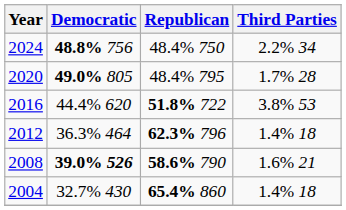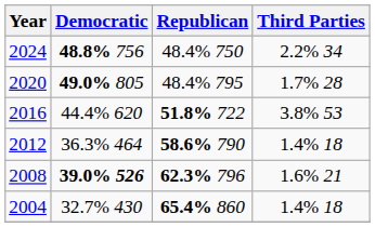 <table class="wikitable" style="float:right; margin:1em; font-size:95%;">
 <tr style="background:lightgrey;">
 <th>Year</th>
 <th><a href='#'>Democratic</a></th>
 <th><a href='#'>Republican</a></th>
 <th><a href='#'>Third Parties</a></th>
 </tr>
 <tr>
 <td align="center" ><a href='#'>2024</a></td>
 <td align="center" ><strong>48.8%</strong> <em>756</em></td>
 <td align="center" >48.4% <em>750</em></td>
 <td align="center" >2.2% <em>34</em></td>
 </tr>
 <tr>
 <td align="center" ><a href='#'>2020</a></td>
 <td align="center" ><strong>49.0%</strong> <em>805</em></td>
 <td align="center" >48.4% <em>795</em></td>
 <td align="center" >1.7% <em>28</em></td>
 </tr>
 <tr>
 <td align="center" ><a href='#'>2016</a></td>
 <td align="center" >44.4% <em>620</em></td>
 <td align="center" ><strong>51.8%</strong> <em>722</em></td>
 <td align="center" >3.8% <em>53</em></td>
 </tr>
 <tr>
 <td align="center" ><a href='#'>2012</a></td>
 <td align="center" >36.3% <em>464</em></td>
-<td align="center" ><strong>62.3%</strong> <em>796</em></td>
+<td align="center" ><strong>58.6%</strong> <em>790</em></td>
 <td align="center" >1.4% <em>18</em></td>
 </tr>
 <tr>
 <td align="center" ><a href='#'>2008</a></td>
 <td align="center" ><strong>39.0% <em>526</em></strong></td>
-<td align="center" ><strong>58.6%</strong> <em>790</em></td>
+<td align="center" ><strong>62.3%</strong> <em>796</em></td>
 <td align="center" >1.6% <em>21</em></td>
 </tr>
 <tr>
 <td align="center" ><a href='#'>2004</a></td>
 <td align="center" >32.7% <em>430</em></td>
 <td align="center" ><strong>65.4%</strong> <em>860</em></td>
 <td align="center" >1.4% <em>18</em></td>
 </tr>
 <tr>
 </tr>
 </table>
